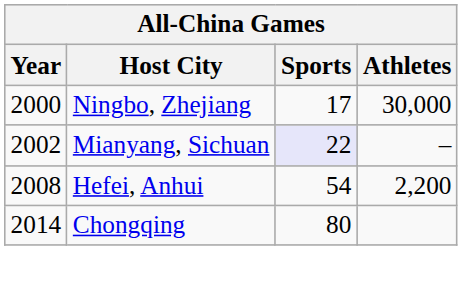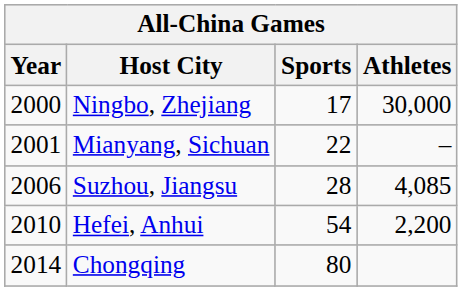 <table class="wikitable" style="border-collapse: collapse;">
 <tr>
 <th colspan="4">All-China Games</th>
 </tr>
 <tr>
 <th><strong>Year</strong></th>
 <th><strong>Host City</strong></th>
 <th><strong>Sports</strong></th>
 <th><strong>Athletes</strong></th>
 </tr>
 <tr>
 <td>2000</td>
 <td><a href='#'>Ningbo</a>, <a href='#'>Zhejiang</a></td>
 <td align=right>17</td>
 <td align=right>30,000</td>
 </tr>
 <tr>
-<td>2002</td>
+<td>2001</td>
 <td><a href='#'>Mianyang</a>, <a href='#'>Sichuan</a></td>
-<td align=right style="background: lavender;">22</td>
+<td align=right>22</td>
 <td align=right>–</td>
 </tr>
 <tr>
-<td>2008</td>
+<td>2006</td>
+<td><a href='#'>Suzhou</a>, <a href='#'>Jiangsu</a></td>
+<td align=right>28</td>
+<td align=right>4,085</td>
+</tr>
+<tr>
+<td>2010</td>
 <td><a href='#'>Hefei</a>, <a href='#'>Anhui</a></td>
 <td align=right>54</td>
 <td align=right>2,200</td>
 </tr>
 <tr>
 <td>2014</td>
 <td><a href='#'>Chongqing</a></td>
 <td align=right>80</td>
 <td align=right></td>
 </tr>
 </table>
